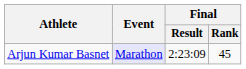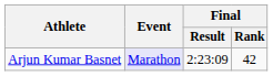 <table class=wikitable style="font-size:90%">
 <tr>
 <th rowspan="2">Athlete</th>
 <th rowspan="2">Event</th>
 <th colspan="2">Final</th>
 </tr>
 <tr style="font-size:95%">
 <th>Result</th>
 <th>Rank</th>
 </tr>
 <tr align=center>
 <td align=left><a href='#'>Arjun Kumar Basnet</a></td>
 <td align=left style="background: lavender;"><a href='#'>Marathon</a></td>
 <td>2:23:09</td>
-<td>45</td>
+<td>42</td>
 </tr>
 </table>
